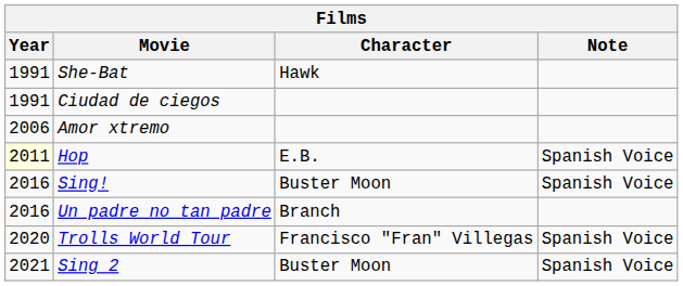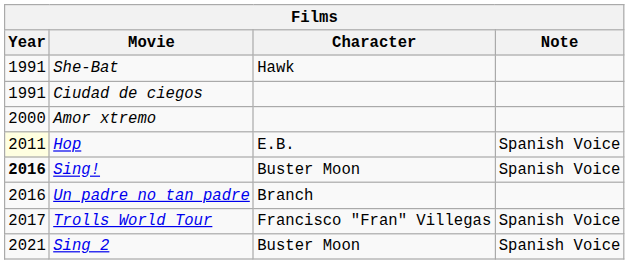 <table class="wikitable">
 <tr>
 <th colspan="5">Films</th>
 </tr>
 <tr>
 <th>Year</th>
 <th>Movie</th>
 <th>Character</th>
 <th>Note</th>
 </tr>
 <tr>
 <td>1991</td>
 <td><em>She-Bat</em></td>
 <td>Hawk</td>
 <td></td>
 </tr>
 <tr>
 <td>1991</td>
 <td><em>Ciudad de ciegos</em></td>
 <td></td>
 <td></td>
 </tr>
 <tr>
-<td>2006</td>
+<td>2000</td>
 <td><em>Amor xtremo</em></td>
 <td></td>
 <td></td>
 </tr>
 <tr>
 <td style="background: lightyellow;">2011</td>
 <td><em><a href='#'>Hop</a></em></td>
 <td>E.B.</td>
 <td>Spanish Voice</td>
 </tr>
 <tr>
-<td>2016</td>
+<td><strong>2016</strong></td>
 <td><em><a href='#'>Sing!</a></em></td>
 <td>Buster Moon</td>
 <td>Spanish Voice</td>
 </tr>
 <tr>
 <td>2016</td>
 <td><em><a href='#'>Un padre no tan padre</a></em></td>
 <td>Branch</td>
 <td></td>
 </tr>
 <tr>
-<td>2020</td>
+<td>2017</td>
 <td><em><a href='#'>Trolls World Tour</a></em></td>
 <td>Francisco "Fran" Villegas</td>
 <td>Spanish Voice</td>
 </tr>
 <tr>
 <td>2021</td>
 <td><em><a href='#'>Sing 2</a></em></td>
 <td>Buster Moon</td>
 <td>Spanish Voice</td>
 </tr>
 </table>
